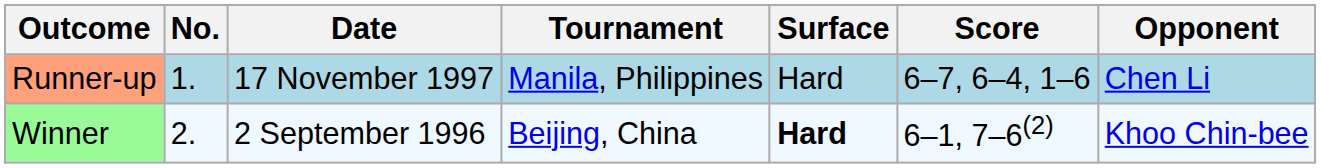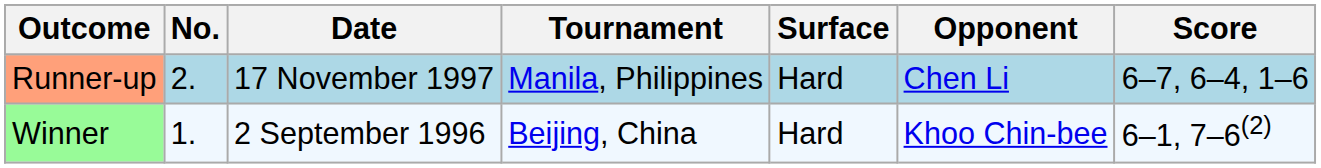 <table class="sortable wikitable" style="font-size:97%;">
 <tr>
 <th>Outcome</th>
 <th>No.</th>
 <th>Date</th>
 <th>Tournament</th>
 <th>Surface</th>
+<th>Opponent</th>
 <th>Score</th>
-<th>Opponent</th>
 </tr>
 <tr style="background:lightblue;">
 <td bgcolor="FFA07A">Runner-up</td>
-<td>1.</td>
+<td>2.</td>
 <td>17 November 1997</td>
 <td><a href='#'>Manila</a>, Philippines</td>
 <td>Hard</td>
+<td> <a href='#'>Chen Li</a></td>
 <td>6–7, 6–4, 1–6</td>
-<td> <a href='#'>Chen Li</a></td>
 </tr>
 <tr bgcolor=f0f8ff>
 <td bgcolor="98FB98">Winner</td>
-<td>2.</td>
+<td>1.</td>
 <td>2 September 1996</td>
 <td><a href='#'>Beijing</a>, China</td>
-<td><strong>Hard</strong></td>
+<td>Hard</td>
+<td> <a href='#'>Khoo Chin-bee</a></td>
 <td>6–1, 7–6<sup>(2)</sup></td>
-<td> <a href='#'>Khoo Chin-bee</a></td>
 </tr>
 </table>
